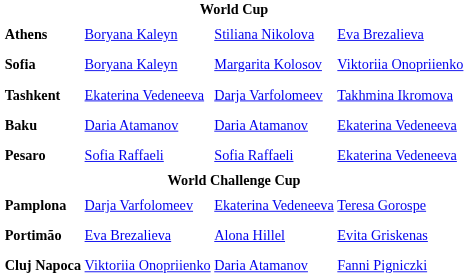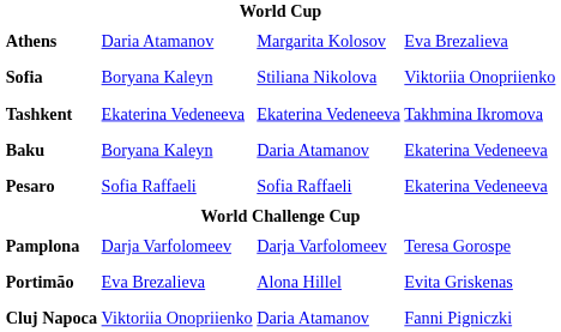 <table>
 <tr>
 <td colspan="4" style="text-align:center;"><strong>World Cup</strong></td>
 </tr>
 <tr>
 <th scope=row style="text-align:left">Athens</th>
-<td style="height:30px;"> <a href='#'>Boryana Kaleyn </a></td>
-<td style="height:30px;"> <a href='#'>Stiliana Nikolova</a></td>
+<td style="height:30px;"> <a href='#'>Daria Atamanov</a></td>
+<td style="height:30px;"> <a href='#'>Margarita Kolosov</a></td>
 <td style="height:30px;"> <a href='#'>Eva Brezalieva</a></td>
 </tr>
 <tr>
 <th scope=row style="text-align:left">Sofia</th>
 <td style="height:30px;"> <a href='#'>Boryana Kaleyn</a></td>
-<td style="height:30px;"> <a href='#'>Margarita Kolosov</a></td>
+<td style="height:30px;"> <a href='#'>Stiliana Nikolova</a></td>
 <td style="height:30px;"> <a href='#'>Viktoriia Onopriienko</a></td>
 </tr>
 <tr>
 <th scope=row style="text-align:left">Tashkent</th>
 <td style="height:30px;"> <a href='#'>Ekaterina Vedeneeva</a></td>
-<td style="height:30px;"> <a href='#'>Darja Varfolomeev</a></td>
+<td style="height:30px;"> <a href='#'>Ekaterina Vedeneeva</a></td>
 <td style="height:30px;"> <a href='#'>Takhmina Ikromova</a></td>
 </tr>
 <tr>
 <th scope=row style="text-align:left">Baku</th>
-<td style="height:30px;"> <a href='#'>Daria Atamanov</a></td>
+<td style="height:30px;"> <a href='#'>Boryana Kaleyn </a></td>
 <td style="height:30px;"> <a href='#'>Daria Atamanov</a></td>
 <td style="height:30px;"> <a href='#'>Ekaterina Vedeneeva</a></td>
 </tr>
 <tr>
 <th scope=row style="text-align:left">Pesaro</th>
 <td style="height:30px;"> <a href='#'>Sofia Raffaeli</a></td>
 <td style="height:30px;"> <a href='#'>Sofia Raffaeli</a></td>
 <td style="height:30px;"> <a href='#'>Ekaterina Vedeneeva</a></td>
 </tr>
 <tr>
 <td colspan="4" style="text-align:center;"><strong>World Challenge Cup</strong></td>
 </tr>
 <tr>
 <th scope=row style="text-align:left">Pamplona</th>
 <td style="height:30px;"> <a href='#'>Darja Varfolomeev</a></td>
-<td style="height:30px;"> <a href='#'>Ekaterina Vedeneeva</a></td>
+<td style="height:30px;"> <a href='#'>Darja Varfolomeev</a></td>
 <td style="height:30px;"> <a href='#'>Teresa Gorospe</a></td>
 </tr>
 <tr>
 <th scope=row style="text-align:left">Portimão</th>
 <td style="height:30px;"> <a href='#'>Eva Brezalieva</a></td>
 <td style="height:30px;"> <a href='#'>Alona Hillel</a></td>
 <td style="height:30px;"> <a href='#'>Evita Griskenas</a></td>
 </tr>
 <tr>
 <th scope=row style="text-align:left">Cluj Napoca</th>
 <td style="height:30px;"> <a href='#'>Viktoriia Onopriienko</a></td>
 <td style="height:30px;"> <a href='#'>Daria Atamanov</a></td>
 <td style="height:30px;"> <a href='#'>Fanni Pigniczki</a></td>
 </tr>
 <tr>
 </tr>
 </table>
